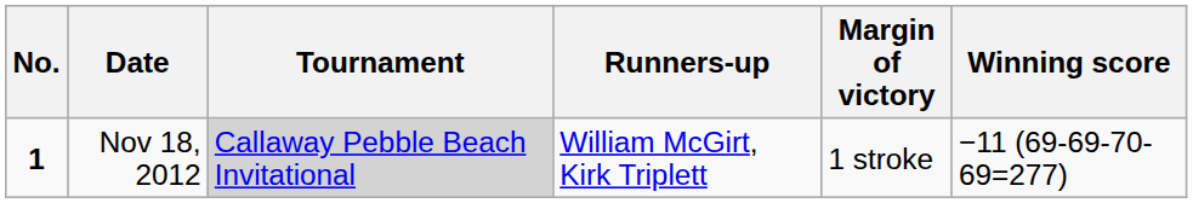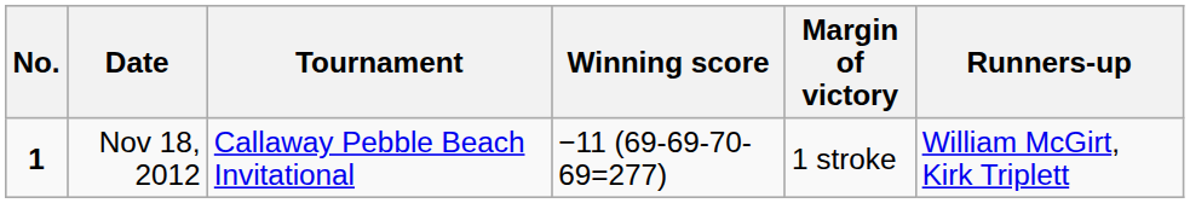 <table class="wikitable" style="font-size:95%;">
 <tr>
 <th>No.</th>
 <th>Date</th>
 <th>Tournament</th>
+<th>Winning score</th>
+<th>Margin of<br>victory</th>
 <th>Runners-up</th>
-<th>Margin of<br>victory</th>
-<th>Winning score</th>
 </tr>
 <tr>
 <td align=center><strong>1</strong></td>
 <td align=right>Nov 18, 2012</td>
-<td style="background: lightgrey;"><a href='#'>Callaway Pebble Beach Invitational</a></td>
+<td><a href='#'>Callaway Pebble Beach Invitational</a></td>
+<td>−11 (69-69-70-69=277)</td>
+<td>1 stroke</td>
 <td> <a href='#'>William McGirt</a>,  <a href='#'>Kirk Triplett</a></td>
-<td>1 stroke</td>
-<td>−11 (69-69-70-69=277)</td>
 </tr>
 </table>
